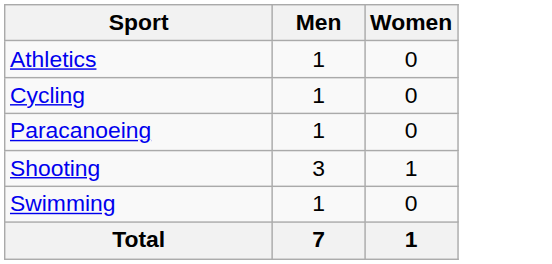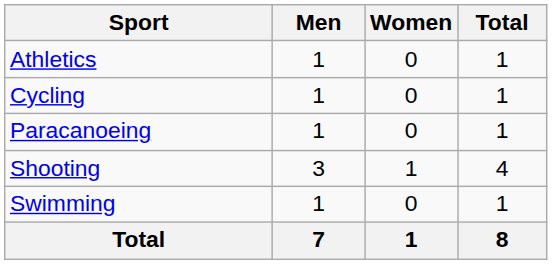 <table class="wikitable sortable" style="text-align:center;">
 <tr>
 <th width=180>Sport</th>
 <th width=57>Men</th>
 <th width=55>Women</th>
+<th width=55>Total</th>
 </tr>
 <tr>
 <td align=left><a href='#'>Athletics</a></td>
 <td>1</td>
 <td>0</td>
+<td>1</td>
 </tr>
 <tr>
 <td align=left><a href='#'>Cycling</a></td>
 <td>1</td>
 <td>0</td>
+<td>1</td>
 </tr>
 <tr>
 <td align=left><a href='#'>Paracanoeing</a></td>
 <td>1</td>
 <td>0</td>
+<td>1</td>
 </tr>
 <tr>
 <td align=left><a href='#'>Shooting</a></td>
 <td>3</td>
 <td>1</td>
+<td>4</td>
 </tr>
 <tr>
 <td align=left><a href='#'>Swimming</a></td>
 <td>1</td>
 <td>0</td>
+<td>1</td>
 </tr>
 <tr>
 <th>Total</th>
 <th>7</th>
 <th>1</th>
+<th>8</th>
 </tr>
 </table>
